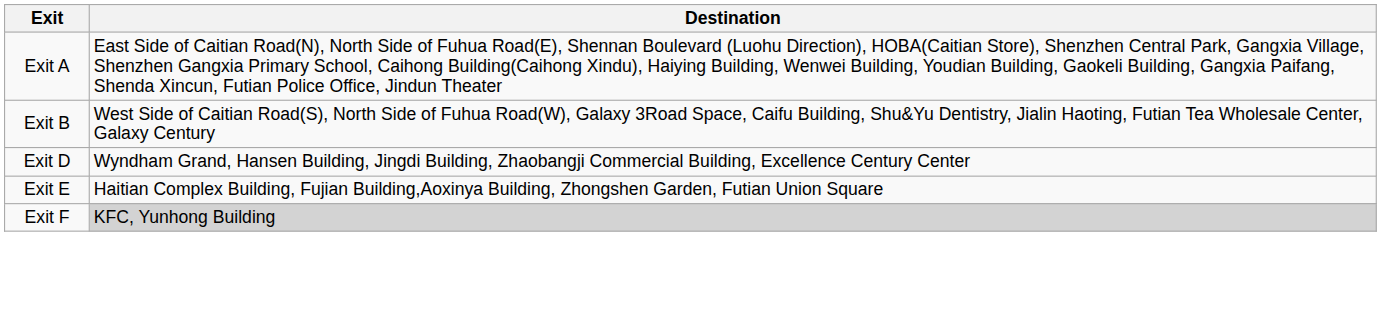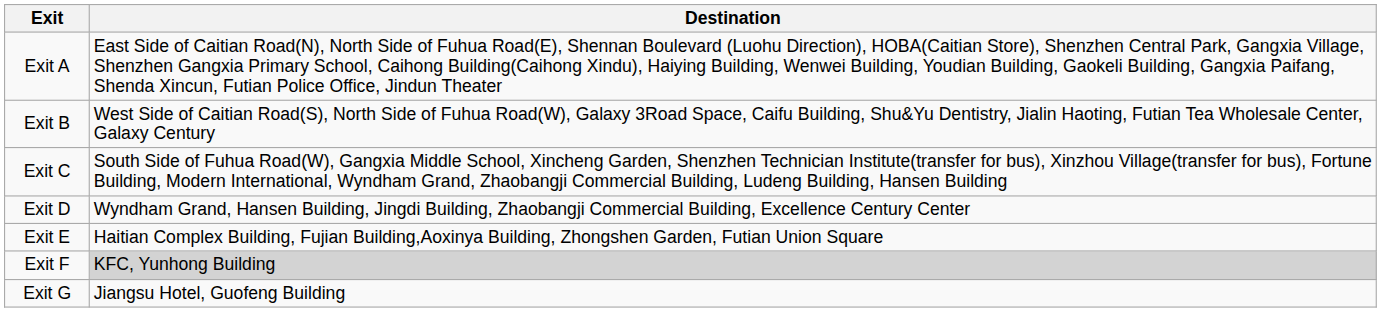 <table class="wikitable">
 <tr>
 <th style="width:70px">Exit</th>
 <th>Destination</th>
 </tr>
 <tr>
 <td align="center">Exit A</td>
 <td>East Side of Caitian Road(N), North Side of Fuhua Road(E), Shennan Boulevard (Luohu Direction), HOBA(Caitian Store), Shenzhen Central Park, Gangxia Village, Shenzhen Gangxia Primary School, Caihong Building(Caihong Xindu), Haiying Building, Wenwei Building, Youdian Building, Gaokeli Building, Gangxia Paifang, Shenda Xincun, Futian Police Office, Jindun Theater</td>
 </tr>
 <tr>
 <td align="center">Exit B</td>
 <td>West Side of Caitian Road(S), North Side of Fuhua Road(W), Galaxy 3Road Space, Caifu Building, Shu&Yu Dentistry, Jialin Haoting, Futian Tea Wholesale Center, Galaxy Century</td>
 </tr>
 <tr>
+<td align="center">Exit C</td>
+<td>South Side of Fuhua Road(W), Gangxia Middle School, Xincheng Garden, Shenzhen Technician Institute(transfer for bus), Xinzhou Village(transfer for bus), Fortune Building, Modern International, Wyndham Grand, Zhaobangji Commercial Building, Ludeng Building, Hansen Building</td>
+</tr>
+<tr>
 <td align="center">Exit D</td>
 <td>Wyndham Grand, Hansen Building, Jingdi Building, Zhaobangji Commercial Building, Excellence Century Center</td>
 </tr>
 <tr>
 <td align="center">Exit E</td>
 <td>Haitian Complex Building, Fujian Building,Aoxinya Building, Zhongshen Garden, Futian Union Square</td>
 </tr>
 <tr>
 <td align="center">Exit F</td>
 <td style="background: lightgrey;">KFC, Yunhong Building</td>
 </tr>
+<tr>
+<td align="center">Exit G</td>
+<td>Jiangsu Hotel, Guofeng Building</td>
+</tr>
 </table>
